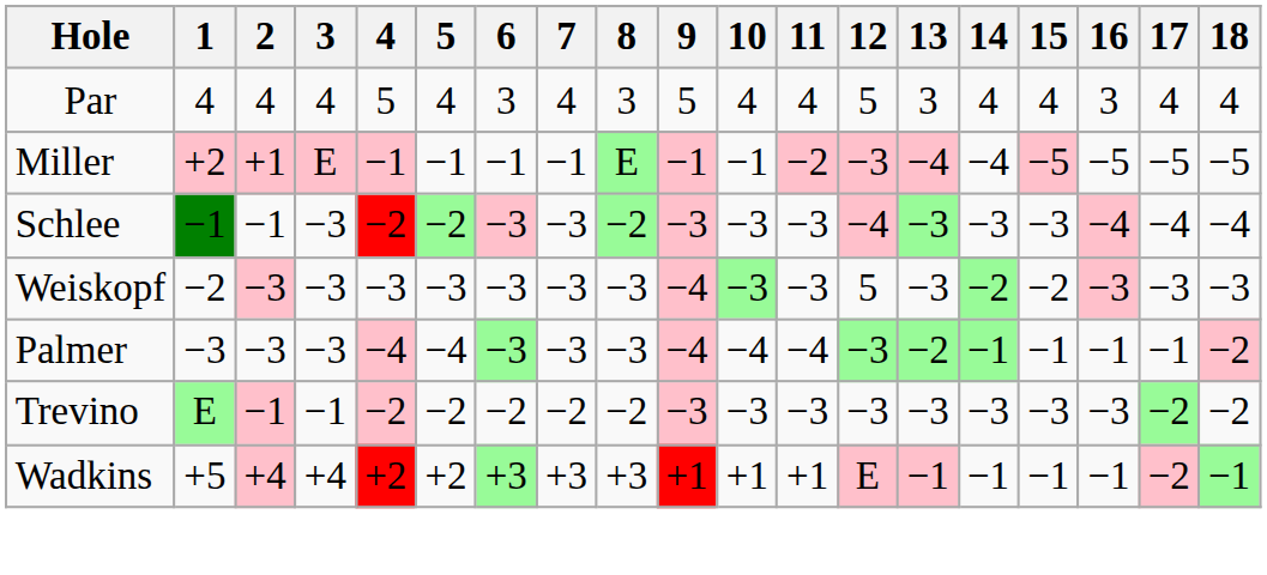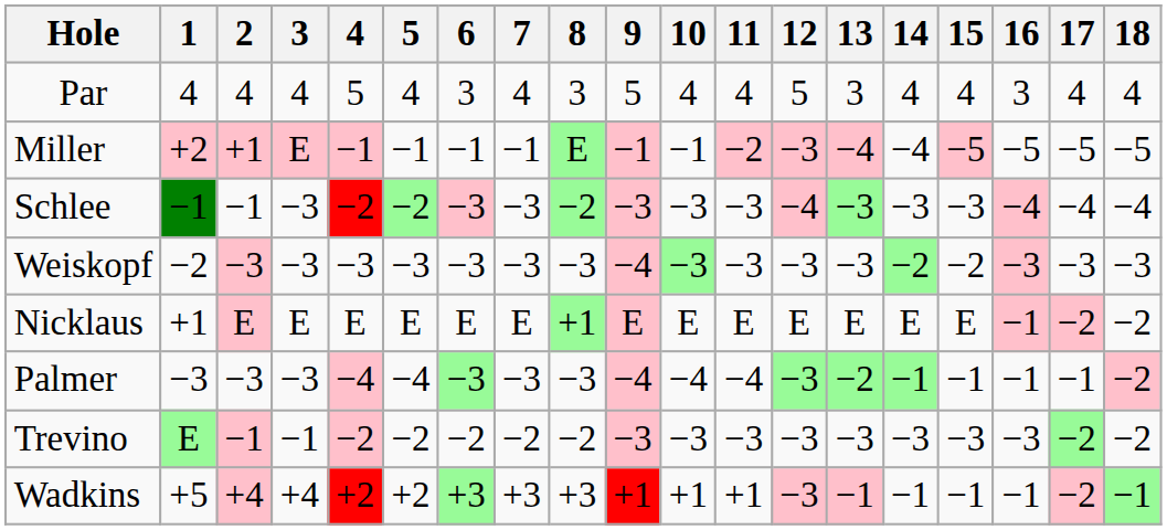 <table class="wikitable" style="text-align:center">
 <tr>
 <th>Hole</th>
 <th> 1 </th>
 <th> 2 </th>
 <th> 3 </th>
 <th> 4 </th>
 <th> 5 </th>
 <th> 6 </th>
 <th> 7 </th>
 <th> 8 </th>
 <th> 9 </th>
 <th>10</th>
 <th>11</th>
 <th>12</th>
 <th>13</th>
 <th>14</th>
 <th>15</th>
 <th>16</th>
 <th>17</th>
 <th>18</th>
 </tr>
 <tr>
 <td>Par</td>
 <td>4</td>
 <td>4</td>
 <td>4</td>
 <td>5</td>
 <td>4</td>
 <td>3</td>
 <td>4</td>
 <td>3</td>
 <td>5</td>
 <td>4</td>
 <td>4</td>
 <td>5</td>
 <td>3</td>
 <td>4</td>
 <td>4</td>
 <td>3</td>
 <td>4</td>
 <td>4</td>
 </tr>
 <tr>
 <td align=left> Miller</td>
 <td style="background: Pink;">+2</td>
 <td style="background: Pink;">+1</td>
 <td style="background: Pink;">E</td>
 <td style="background: Pink;">−1</td>
 <td>−1</td>
 <td>−1</td>
 <td>−1</td>
 <td style="background: PaleGreen;">E</td>
 <td style="background: Pink;">−1</td>
 <td>−1</td>
 <td style="background: Pink;">−2</td>
 <td style="background: Pink;">−3</td>
 <td style="background: Pink;">−4</td>
 <td>−4</td>
 <td style="background: Pink;">−5</td>
 <td>−5</td>
 <td>−5</td>
 <td>−5</td>
 </tr>
 <tr>
 <td align=left> Schlee</td>
 <td style="background: Green;">−1</td>
 <td>−1</td>
 <td>−3</td>
 <td style="background: Red;">−2</td>
 <td style="background: PaleGreen;">−2</td>
 <td style="background: Pink;">−3</td>
 <td>−3</td>
 <td style="background: PaleGreen;">−2</td>
 <td style="background: Pink;">−3</td>
 <td>−3</td>
 <td>−3</td>
 <td style="background: Pink;">−4</td>
 <td style="background: PaleGreen;">−3</td>
 <td>−3</td>
 <td>−3</td>
 <td style="background: Pink;">−4</td>
 <td>−4</td>
 <td>−4</td>
 </tr>
 <tr>
 <td align=left> Weiskopf</td>
 <td>−2</td>
 <td style="background: Pink;">−3</td>
 <td>−3</td>
 <td>−3</td>
 <td>−3</td>
 <td>−3</td>
 <td>−3</td>
 <td>−3</td>
 <td style="background: Pink;">−4</td>
 <td style="background: PaleGreen;">−3</td>
 <td>−3</td>
-<td>5</td>
+<td>−3</td>
 <td>−3</td>
 <td style="background: PaleGreen;">−2</td>
 <td>−2</td>
 <td style="background: Pink;">−3</td>
 <td>−3</td>
 <td>−3</td>
+</tr>
+<tr>
+<td align=left> Nicklaus</td>
+<td>+1</td>
+<td style="background: Pink;">E</td>
+<td>E</td>
+<td>E</td>
+<td>E</td>
+<td>E</td>
+<td>E</td>
+<td style="background: PaleGreen;">+1</td>
+<td style="background: Pink;">E</td>
+<td>E</td>
+<td>E</td>
+<td>E</td>
+<td>E</td>
+<td>E</td>
+<td>E</td>
+<td style="background: Pink;">−1</td>
+<td style="background: Pink;">−2</td>
+<td>−2</td>
 </tr>
 <tr>
 <td align=left> Palmer</td>
 <td>−3</td>
 <td>−3</td>
 <td>−3</td>
 <td style="background: Pink;">−4</td>
 <td>−4</td>
 <td style="background: PaleGreen;">−3</td>
 <td>−3</td>
 <td>−3</td>
 <td style="background: Pink;">−4</td>
 <td>−4</td>
 <td>−4</td>
 <td style="background: PaleGreen;">−3</td>
 <td style="background: PaleGreen;">−2</td>
 <td style="background: PaleGreen;">−1</td>
 <td>−1</td>
 <td>−1</td>
 <td>−1</td>
 <td style="background: Pink;">−2</td>
 </tr>
 <tr>
 <td align=left> Trevino</td>
 <td style="background: PaleGreen;">E</td>
 <td style="background: Pink;">−1</td>
 <td>−1</td>
 <td style="background: Pink;">−2</td>
 <td>−2</td>
 <td>−2</td>
 <td>−2</td>
 <td>−2</td>
 <td style="background: Pink;">−3</td>
 <td>−3</td>
 <td>−3</td>
 <td>−3</td>
 <td>−3</td>
 <td>−3</td>
 <td>−3</td>
 <td>−3</td>
 <td style="background: PaleGreen;">−2</td>
 <td>−2</td>
 </tr>
 <tr>
 <td align=left> Wadkins</td>
 <td>+5</td>
 <td style="background: Pink;">+4</td>
 <td>+4</td>
 <td style="background: Red;">+2</td>
 <td>+2</td>
 <td style="background: PaleGreen;">+3</td>
 <td>+3</td>
 <td>+3</td>
 <td style="background: Red;">+1</td>
 <td>+1</td>
 <td>+1</td>
-<td style="background: Pink;">E</td>
+<td style="background: Pink;">−3</td>
 <td style="background: Pink;">−1</td>
 <td>−1</td>
 <td>−1</td>
 <td>−1</td>
 <td style="background: Pink;">−2</td>
 <td style="background: PaleGreen;">−1</td>
 </tr>
 </table>
